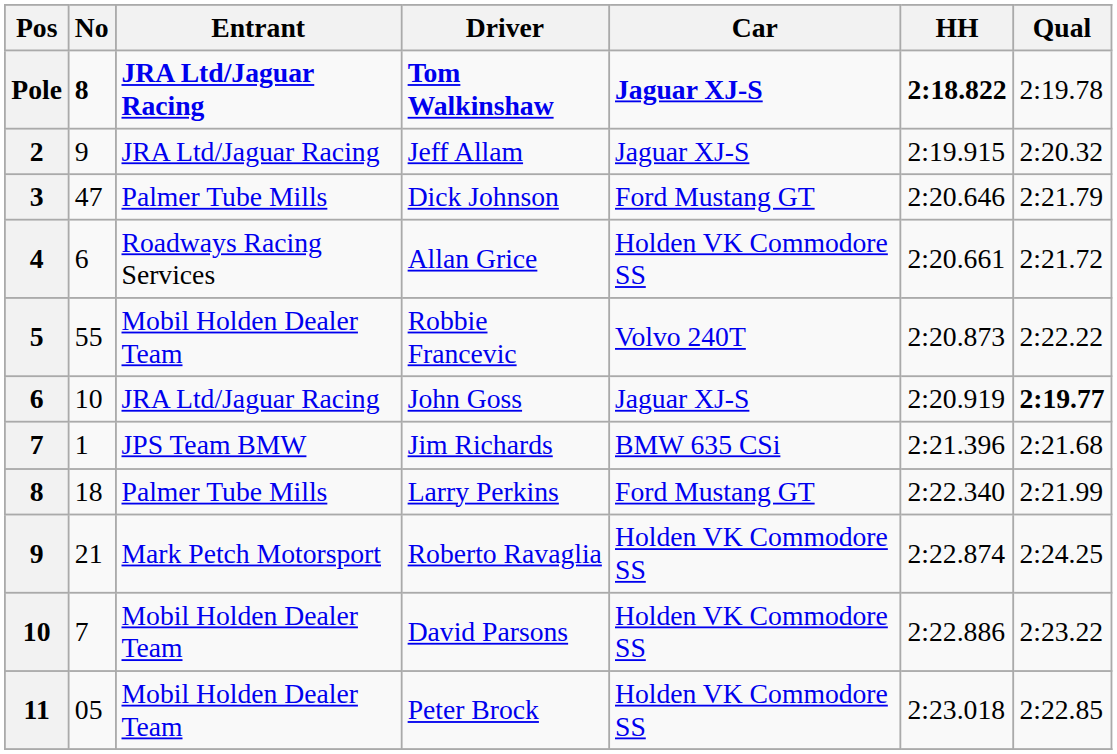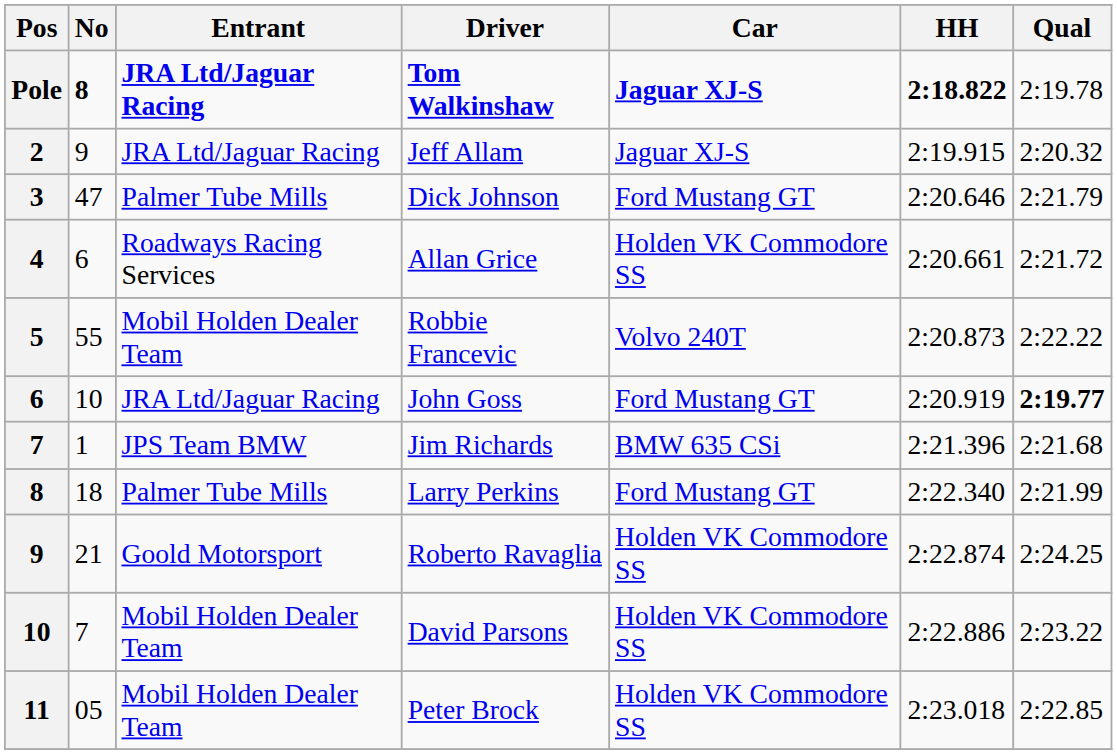 <table class="wikitable sortable" style="font-size: 95%;">
 <tr>
 <th>Pos</th>
 <th>No</th>
 <th>Entrant</th>
 <th>Driver</th>
 <th>Car</th>
 <th>HH</th>
 <th>Qual</th>
 </tr>
 <tr>
 <th>Pole</th>
 <td><strong>8</strong></td>
 <td><strong><a href='#'>JRA Ltd/Jaguar Racing</a></strong></td>
 <td><strong> <a href='#'>Tom Walkinshaw</a></strong></td>
 <td><strong><a href='#'>Jaguar XJ-S</a></strong></td>
 <td><strong>2:18.822</strong></td>
 <td>2:19.78</td>
 </tr>
 <tr>
 <th>2</th>
 <td>9</td>
 <td><a href='#'>JRA Ltd/Jaguar Racing</a></td>
 <td> <a href='#'>Jeff Allam</a></td>
 <td><a href='#'>Jaguar XJ-S</a></td>
 <td>2:19.915</td>
 <td>2:20.32</td>
 </tr>
 <tr>
 <th>3</th>
 <td>47</td>
 <td><a href='#'>Palmer Tube Mills</a></td>
 <td> <a href='#'>Dick Johnson</a></td>
 <td><a href='#'>Ford Mustang GT</a></td>
 <td>2:20.646</td>
 <td>2:21.79</td>
 </tr>
 <tr>
 <th>4</th>
 <td>6</td>
 <td><a href='#'>Roadways Racing</a> Services</td>
 <td> <a href='#'>Allan Grice</a></td>
 <td><a href='#'>Holden VK Commodore SS</a></td>
 <td>2:20.661</td>
 <td>2:21.72</td>
 </tr>
 <tr>
 <th>5</th>
 <td>55</td>
 <td><a href='#'>Mobil Holden Dealer Team</a></td>
 <td> <a href='#'>Robbie Francevic</a></td>
 <td><a href='#'>Volvo 240T</a></td>
 <td>2:20.873</td>
 <td>2:22.22</td>
 </tr>
 <tr>
 <th>6</th>
 <td>10</td>
 <td><a href='#'>JRA Ltd/Jaguar Racing</a></td>
 <td> <a href='#'>John Goss</a></td>
-<td><a href='#'>Jaguar XJ-S</a></td>
+<td><a href='#'>Ford Mustang GT</a></td>
 <td>2:20.919</td>
 <td><strong>2:19.77</strong></td>
 </tr>
 <tr>
 <th>7</th>
 <td>1</td>
 <td><a href='#'>JPS Team BMW</a></td>
 <td> <a href='#'>Jim Richards</a></td>
 <td><a href='#'>BMW 635 CSi</a></td>
 <td>2:21.396</td>
 <td>2:21.68</td>
 </tr>
 <tr>
 <th>8</th>
 <td>18</td>
 <td><a href='#'>Palmer Tube Mills</a></td>
 <td> <a href='#'>Larry Perkins</a></td>
 <td><a href='#'>Ford Mustang GT</a></td>
 <td>2:22.340</td>
 <td>2:21.99</td>
 </tr>
 <tr>
 <th>9</th>
 <td>21</td>
-<td><a href='#'>Mark Petch Motorsport</a></td>
+<td><a href='#'>Goold Motorsport</a></td>
 <td> <a href='#'>Roberto Ravaglia</a></td>
 <td><a href='#'>Holden VK Commodore SS</a></td>
 <td>2:22.874</td>
 <td>2:24.25</td>
 </tr>
 <tr>
 <th>10</th>
 <td>7</td>
 <td><a href='#'>Mobil Holden Dealer Team</a></td>
 <td> <a href='#'>David Parsons</a></td>
 <td><a href='#'>Holden VK Commodore SS</a></td>
 <td>2:22.886</td>
 <td>2:23.22</td>
 </tr>
 <tr>
 <th>11</th>
 <td>05</td>
 <td><a href='#'>Mobil Holden Dealer Team</a></td>
 <td> <a href='#'>Peter Brock</a></td>
 <td><a href='#'>Holden VK Commodore SS</a></td>
 <td>2:23.018</td>
 <td>2:22.85</td>
 </tr>
 <tr>
 </tr>
 </table>
